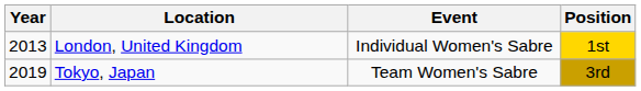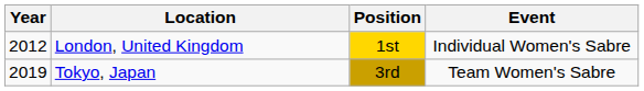 <table class="wikitable" style="text-align:center;">
 <tr>
 <th>Year</th>
 <th style="width:17em">Location</th>
+<th>Position</th>
 <th style="width:12em">Event</th>
-<th>Position</th>
 </tr>
 <tr>
-<td>2013</td>
+<td>2012</td>
 <td rowspan="1" align="left"> <a href='#'>London</a>, <a href='#'>United Kingdom</a></td>
+<td bgcolor="gold">1st</td>
 <td>Individual Women's Sabre</td>
-<td bgcolor="gold">1st</td>
 </tr>
 <tr>
 <td>2019</td>
 <td rowspan="1" align="left"> <a href='#'>Tokyo</a>, <a href='#'>Japan</a></td>
+<td bgcolor="caramel">3rd</td>
 <td>Team Women's Sabre</td>
-<td bgcolor="caramel">3rd</td>
 </tr>
 </table>
